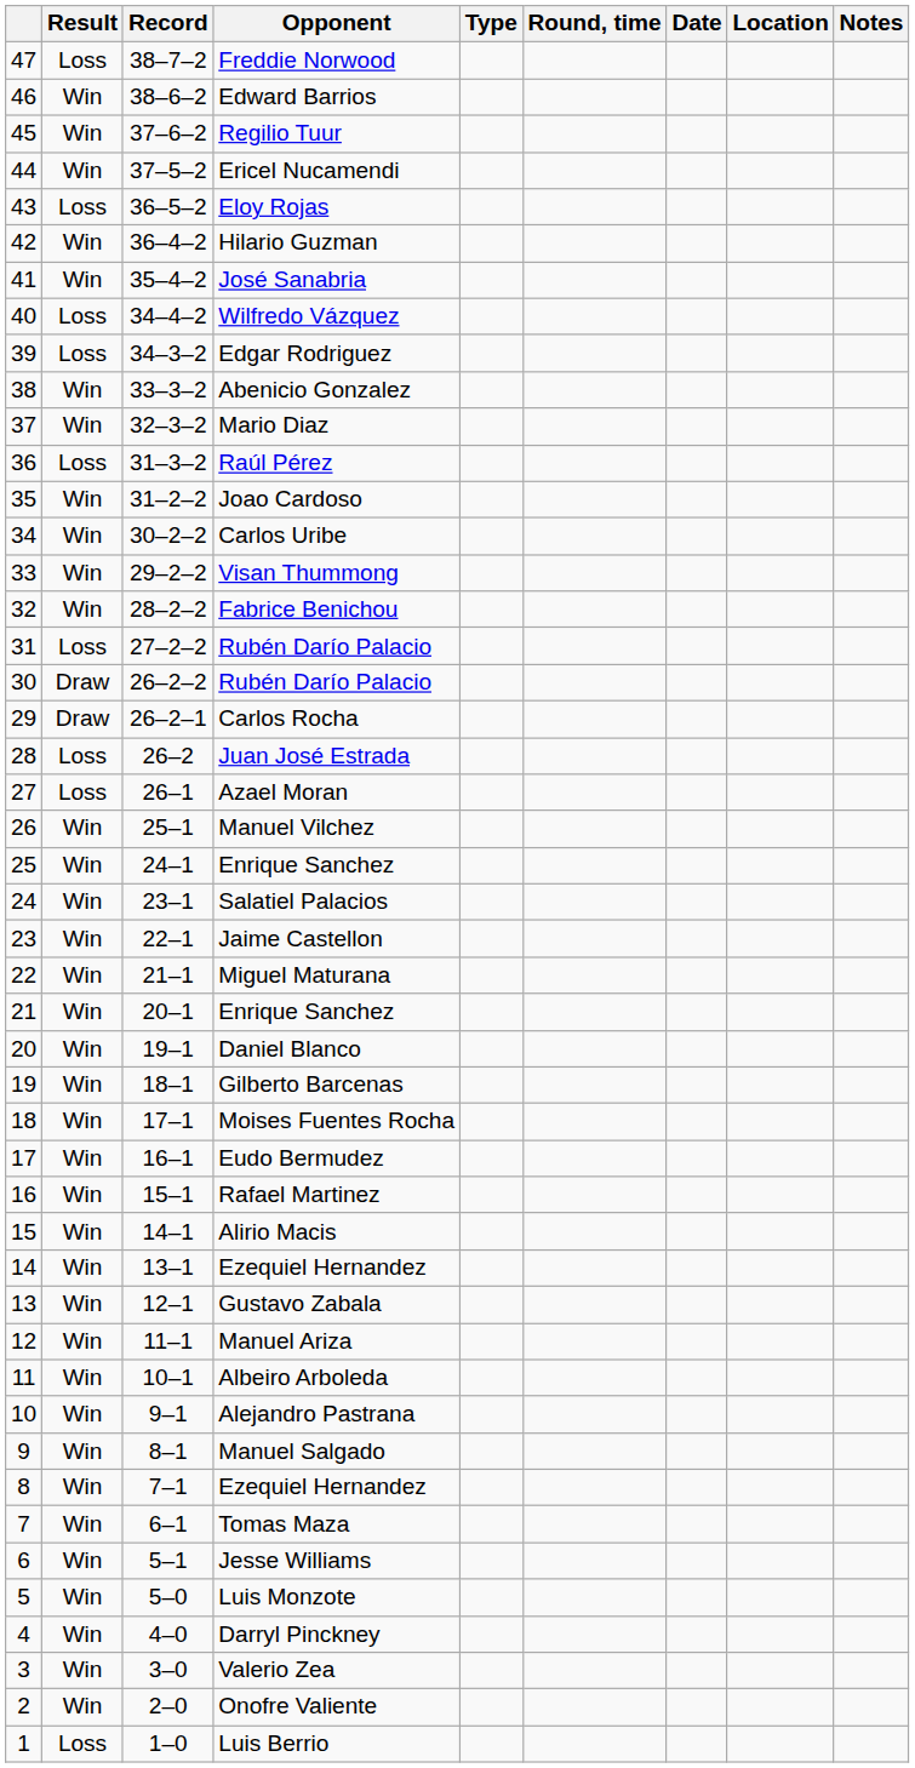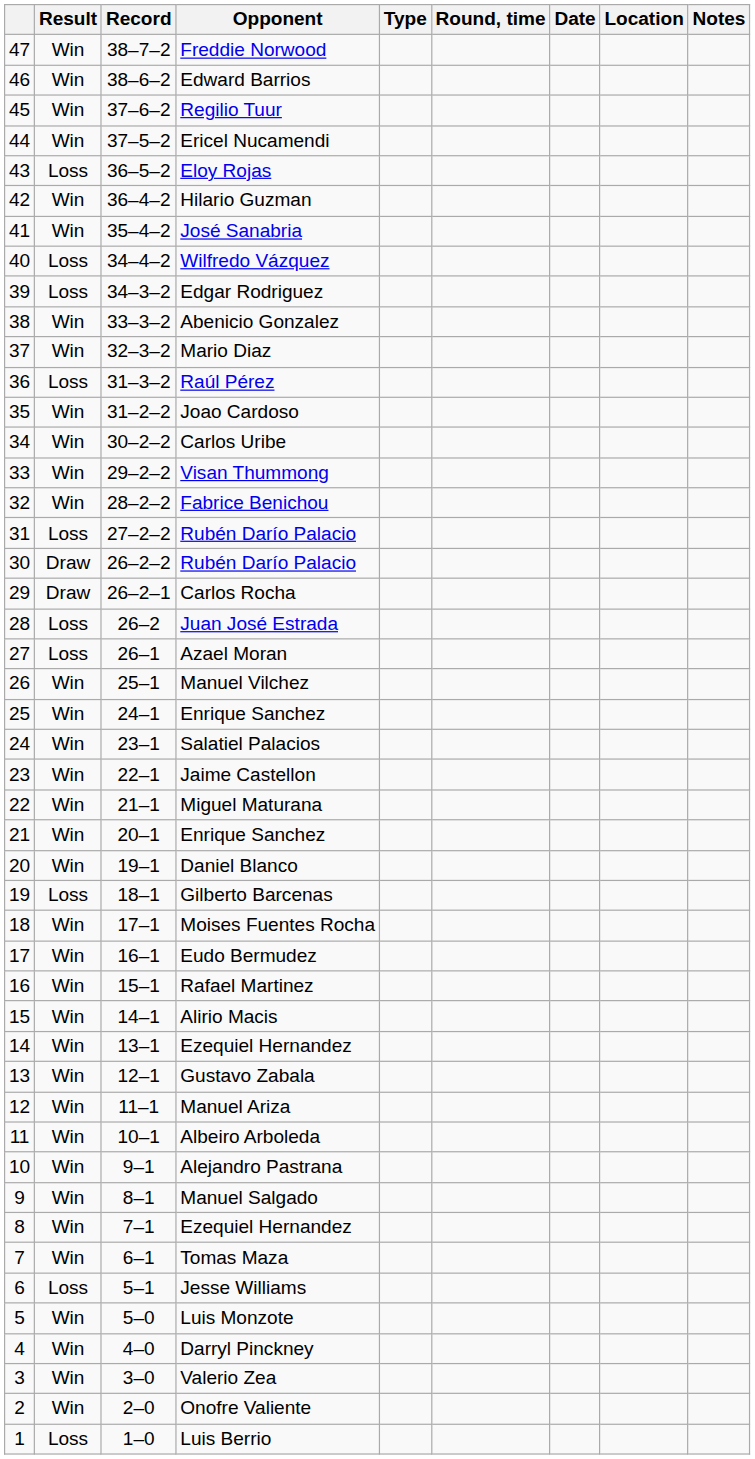 <table class="wikitable" style="text-align:center">
 <tr>
 <th></th>
 <th>Result</th>
 <th>Record</th>
 <th>Opponent</th>
 <th>Type</th>
 <th>Round, time</th>
 <th>Date</th>
 <th>Location</th>
 <th>Notes</th>
 </tr>
 <tr>
 <td>47</td>
-<td>Loss</td>
+<td>Win</td>
 <td>38–7–2</td>
 <td align=left><a href='#'>Freddie Norwood</a></td>
 <td></td>
 <td></td>
 <td></td>
 <td align=left></td>
 <td align=left></td>
 </tr>
 <tr>
 <td>46</td>
 <td>Win</td>
 <td>38–6–2</td>
 <td align=left>Edward Barrios</td>
 <td></td>
 <td></td>
 <td></td>
 <td align=left></td>
 <td align=left></td>
 </tr>
 <tr>
 <td>45</td>
 <td>Win</td>
 <td>37–6–2</td>
 <td align=left><a href='#'>Regilio Tuur</a></td>
 <td></td>
 <td></td>
 <td></td>
 <td align=left></td>
 <td align=left></td>
 </tr>
 <tr>
 <td>44</td>
 <td>Win</td>
 <td>37–5–2</td>
 <td align=left>Ericel Nucamendi</td>
 <td></td>
 <td></td>
 <td></td>
 <td align=left></td>
 <td align=left></td>
 </tr>
 <tr>
 <td>43</td>
 <td>Loss</td>
 <td>36–5–2</td>
 <td align=left><a href='#'>Eloy Rojas</a></td>
 <td></td>
 <td></td>
 <td></td>
 <td align=left></td>
 <td align=left></td>
 </tr>
 <tr>
 <td>42</td>
 <td>Win</td>
 <td>36–4–2</td>
 <td align=left>Hilario Guzman</td>
 <td></td>
 <td></td>
 <td></td>
 <td align=left></td>
 <td align=left></td>
 </tr>
 <tr>
 <td>41</td>
 <td>Win</td>
 <td>35–4–2</td>
 <td align=left><a href='#'>José Sanabria</a></td>
 <td></td>
 <td></td>
 <td></td>
 <td align=left></td>
 <td align=left></td>
 </tr>
 <tr>
 <td>40</td>
 <td>Loss</td>
 <td>34–4–2</td>
 <td align=left><a href='#'>Wilfredo Vázquez</a></td>
 <td></td>
 <td></td>
 <td></td>
 <td align=left></td>
 <td align=left></td>
 </tr>
 <tr>
 <td>39</td>
 <td>Loss</td>
 <td>34–3–2</td>
 <td align=left>Edgar Rodriguez</td>
 <td></td>
 <td></td>
 <td></td>
 <td align=left></td>
 <td align=left></td>
 </tr>
 <tr>
 <td>38</td>
 <td>Win</td>
 <td>33–3–2</td>
 <td align=left>Abenicio Gonzalez</td>
 <td></td>
 <td></td>
 <td></td>
 <td align=left></td>
 <td align=left></td>
 </tr>
 <tr>
 <td>37</td>
 <td>Win</td>
 <td>32–3–2</td>
 <td align=left>Mario Diaz</td>
 <td></td>
 <td></td>
 <td></td>
 <td align=left></td>
 <td align=left></td>
 </tr>
 <tr>
 <td>36</td>
 <td>Loss</td>
 <td>31–3–2</td>
 <td align=left><a href='#'>Raúl Pérez</a></td>
 <td></td>
 <td></td>
 <td></td>
 <td align=left></td>
 <td align=left></td>
 </tr>
 <tr>
 <td>35</td>
 <td>Win</td>
 <td>31–2–2</td>
 <td align=left>Joao Cardoso</td>
 <td></td>
 <td></td>
 <td></td>
 <td align=left></td>
 <td align=left></td>
 </tr>
 <tr>
 <td>34</td>
 <td>Win</td>
 <td>30–2–2</td>
 <td align=left>Carlos Uribe</td>
 <td></td>
 <td></td>
 <td></td>
 <td align=left></td>
 <td align=left></td>
 </tr>
 <tr>
 <td>33</td>
 <td>Win</td>
 <td>29–2–2</td>
 <td align=left><a href='#'>Visan Thummong</a></td>
 <td></td>
 <td></td>
 <td></td>
 <td align=left></td>
 <td align=left></td>
 </tr>
 <tr>
 <td>32</td>
 <td>Win</td>
 <td>28–2–2</td>
 <td align=left><a href='#'>Fabrice Benichou</a></td>
 <td></td>
 <td></td>
 <td></td>
 <td align=left></td>
 <td align=left></td>
 </tr>
 <tr>
 <td>31</td>
 <td>Loss</td>
 <td>27–2–2</td>
 <td align=left><a href='#'>Rubén Darío Palacio</a></td>
 <td></td>
 <td></td>
 <td></td>
 <td align=left></td>
 <td align=left></td>
 </tr>
 <tr>
 <td>30</td>
 <td>Draw</td>
 <td>26–2–2</td>
 <td align=left><a href='#'>Rubén Darío Palacio</a></td>
 <td></td>
 <td></td>
 <td></td>
 <td align=left></td>
 <td align=left></td>
 </tr>
 <tr>
 <td>29</td>
 <td>Draw</td>
 <td>26–2–1</td>
 <td align=left>Carlos Rocha</td>
 <td></td>
 <td></td>
 <td></td>
 <td align=left></td>
 <td align=left></td>
 </tr>
 <tr>
 <td>28</td>
 <td>Loss</td>
 <td>26–2</td>
 <td align=left><a href='#'>Juan José Estrada</a></td>
 <td></td>
 <td></td>
 <td></td>
 <td align=left></td>
 <td align=left></td>
 </tr>
 <tr>
 <td>27</td>
 <td>Loss</td>
 <td>26–1</td>
 <td align=left>Azael Moran</td>
 <td></td>
 <td></td>
 <td></td>
 <td align=left></td>
 <td align=left></td>
 </tr>
 <tr>
 <td>26</td>
 <td>Win</td>
 <td>25–1</td>
 <td align=left>Manuel Vilchez</td>
 <td></td>
 <td></td>
 <td></td>
 <td align=left></td>
 <td align=left></td>
 </tr>
 <tr>
 <td>25</td>
 <td>Win</td>
 <td>24–1</td>
 <td align=left>Enrique Sanchez</td>
 <td></td>
 <td></td>
 <td></td>
 <td align=left></td>
 <td align=left></td>
 </tr>
 <tr>
 <td>24</td>
 <td>Win</td>
 <td>23–1</td>
 <td align=left>Salatiel Palacios</td>
 <td></td>
 <td></td>
 <td></td>
 <td align=left></td>
 <td align=left></td>
 </tr>
 <tr>
 <td>23</td>
 <td>Win</td>
 <td>22–1</td>
 <td align=left>Jaime Castellon</td>
 <td></td>
 <td></td>
 <td></td>
 <td align=left></td>
 <td align=left></td>
 </tr>
 <tr>
 <td>22</td>
 <td>Win</td>
 <td>21–1</td>
 <td align=left>Miguel Maturana</td>
 <td></td>
 <td></td>
 <td></td>
 <td align=left></td>
 <td align=left></td>
 </tr>
 <tr>
 <td>21</td>
 <td>Win</td>
 <td>20–1</td>
 <td align=left>Enrique Sanchez</td>
 <td></td>
 <td></td>
 <td></td>
 <td align=left></td>
 <td align=left></td>
 </tr>
 <tr>
 <td>20</td>
 <td>Win</td>
 <td>19–1</td>
 <td align=left>Daniel Blanco</td>
 <td></td>
 <td></td>
 <td></td>
 <td align=left></td>
 <td align=left></td>
 </tr>
 <tr>
 <td>19</td>
-<td>Win</td>
+<td>Loss</td>
 <td>18–1</td>
 <td align=left>Gilberto Barcenas</td>
 <td></td>
 <td></td>
 <td></td>
 <td align=left></td>
 <td align=left></td>
 </tr>
 <tr>
 <td>18</td>
 <td>Win</td>
 <td>17–1</td>
 <td align=left>Moises Fuentes Rocha</td>
 <td></td>
 <td></td>
 <td></td>
 <td align=left></td>
 <td align=left></td>
 </tr>
 <tr>
 <td>17</td>
 <td>Win</td>
 <td>16–1</td>
 <td align=left>Eudo Bermudez</td>
 <td></td>
 <td></td>
 <td></td>
 <td align=left></td>
 <td align=left></td>
 </tr>
 <tr>
 <td>16</td>
 <td>Win</td>
 <td>15–1</td>
 <td align=left>Rafael Martinez</td>
 <td></td>
 <td></td>
 <td></td>
 <td align=left></td>
 <td align=left></td>
 </tr>
 <tr>
 <td>15</td>
 <td>Win</td>
 <td>14–1</td>
 <td align=left>Alirio Macis</td>
 <td></td>
 <td></td>
 <td></td>
 <td align=left></td>
 <td align=left></td>
 </tr>
 <tr>
 <td>14</td>
 <td>Win</td>
 <td>13–1</td>
 <td align=left>Ezequiel Hernandez</td>
 <td></td>
 <td></td>
 <td></td>
 <td align=left></td>
 <td align=left></td>
 </tr>
 <tr>
 <td>13</td>
 <td>Win</td>
 <td>12–1</td>
 <td align=left>Gustavo Zabala</td>
 <td></td>
 <td></td>
 <td></td>
 <td align=left></td>
 <td align=left></td>
 </tr>
 <tr>
 <td>12</td>
 <td>Win</td>
 <td>11–1</td>
 <td align=left>Manuel Ariza</td>
 <td></td>
 <td></td>
 <td></td>
 <td align=left></td>
 <td align=left></td>
 </tr>
 <tr>
 <td>11</td>
 <td>Win</td>
 <td>10–1</td>
 <td align=left>Albeiro Arboleda</td>
 <td></td>
 <td></td>
 <td></td>
 <td align=left></td>
 <td align=left></td>
 </tr>
 <tr>
 <td>10</td>
 <td>Win</td>
 <td>9–1</td>
 <td align=left>Alejandro Pastrana</td>
 <td></td>
 <td></td>
 <td></td>
 <td align=left></td>
 <td align=left></td>
 </tr>
 <tr>
 <td>9</td>
 <td>Win</td>
 <td>8–1</td>
 <td align=left>Manuel Salgado</td>
 <td></td>
 <td></td>
 <td></td>
 <td align=left></td>
 <td align=left></td>
 </tr>
 <tr>
 <td>8</td>
 <td>Win</td>
 <td>7–1</td>
 <td align=left>Ezequiel Hernandez</td>
 <td></td>
 <td></td>
 <td></td>
 <td align=left></td>
 <td align=left></td>
 </tr>
 <tr>
 <td>7</td>
 <td>Win</td>
 <td>6–1</td>
 <td align=left>Tomas Maza</td>
 <td></td>
 <td></td>
 <td></td>
 <td align=left></td>
 <td align=left></td>
 </tr>
 <tr>
 <td>6</td>
-<td>Win</td>
+<td>Loss</td>
 <td>5–1</td>
 <td align=left>Jesse Williams</td>
 <td></td>
 <td></td>
 <td></td>
 <td align=left></td>
 <td align=left></td>
 </tr>
 <tr>
 <td>5</td>
 <td>Win</td>
 <td>5–0</td>
 <td align=left>Luis Monzote</td>
 <td></td>
 <td></td>
 <td></td>
 <td align=left></td>
 <td align=left></td>
 </tr>
 <tr>
 <td>4</td>
 <td>Win</td>
 <td>4–0</td>
 <td align=left>Darryl Pinckney</td>
 <td></td>
 <td></td>
 <td></td>
 <td align=left></td>
 <td align=left></td>
 </tr>
 <tr>
 <td>3</td>
 <td>Win</td>
 <td>3–0</td>
 <td align=left>Valerio Zea</td>
 <td></td>
 <td></td>
 <td></td>
 <td align=left></td>
 <td align=left></td>
 </tr>
 <tr>
 <td>2</td>
 <td>Win</td>
 <td>2–0</td>
 <td align=left>Onofre Valiente</td>
 <td></td>
 <td></td>
 <td></td>
 <td align=left></td>
 <td align=left></td>
 </tr>
 <tr>
 <td>1</td>
 <td>Loss</td>
 <td>1–0</td>
 <td align=left>Luis Berrio</td>
 <td></td>
 <td></td>
 <td></td>
 <td align=left></td>
 <td align=left></td>
 </tr>
 </table>
